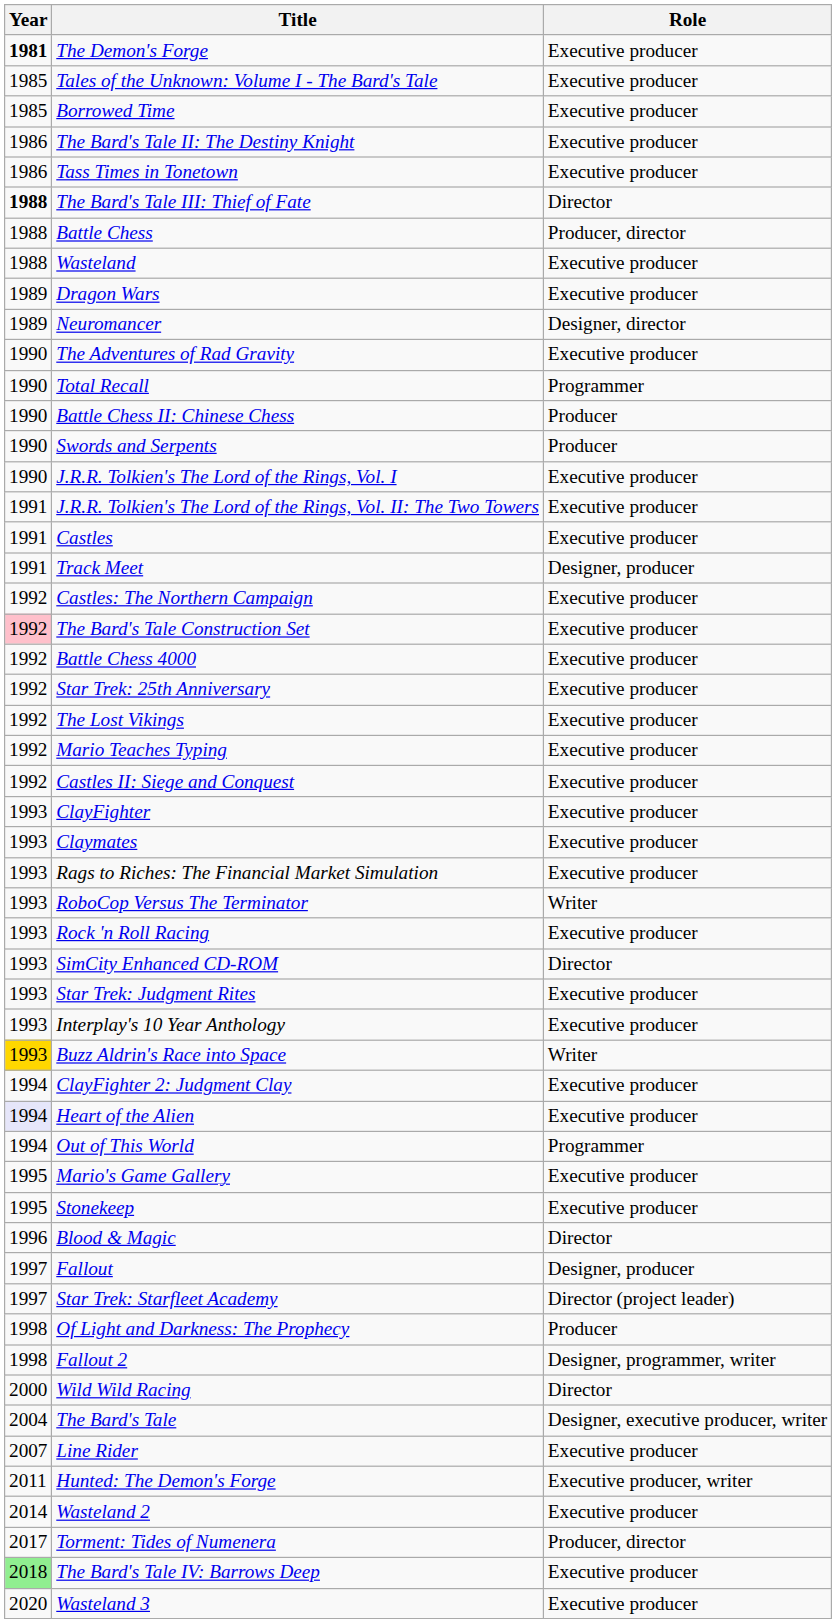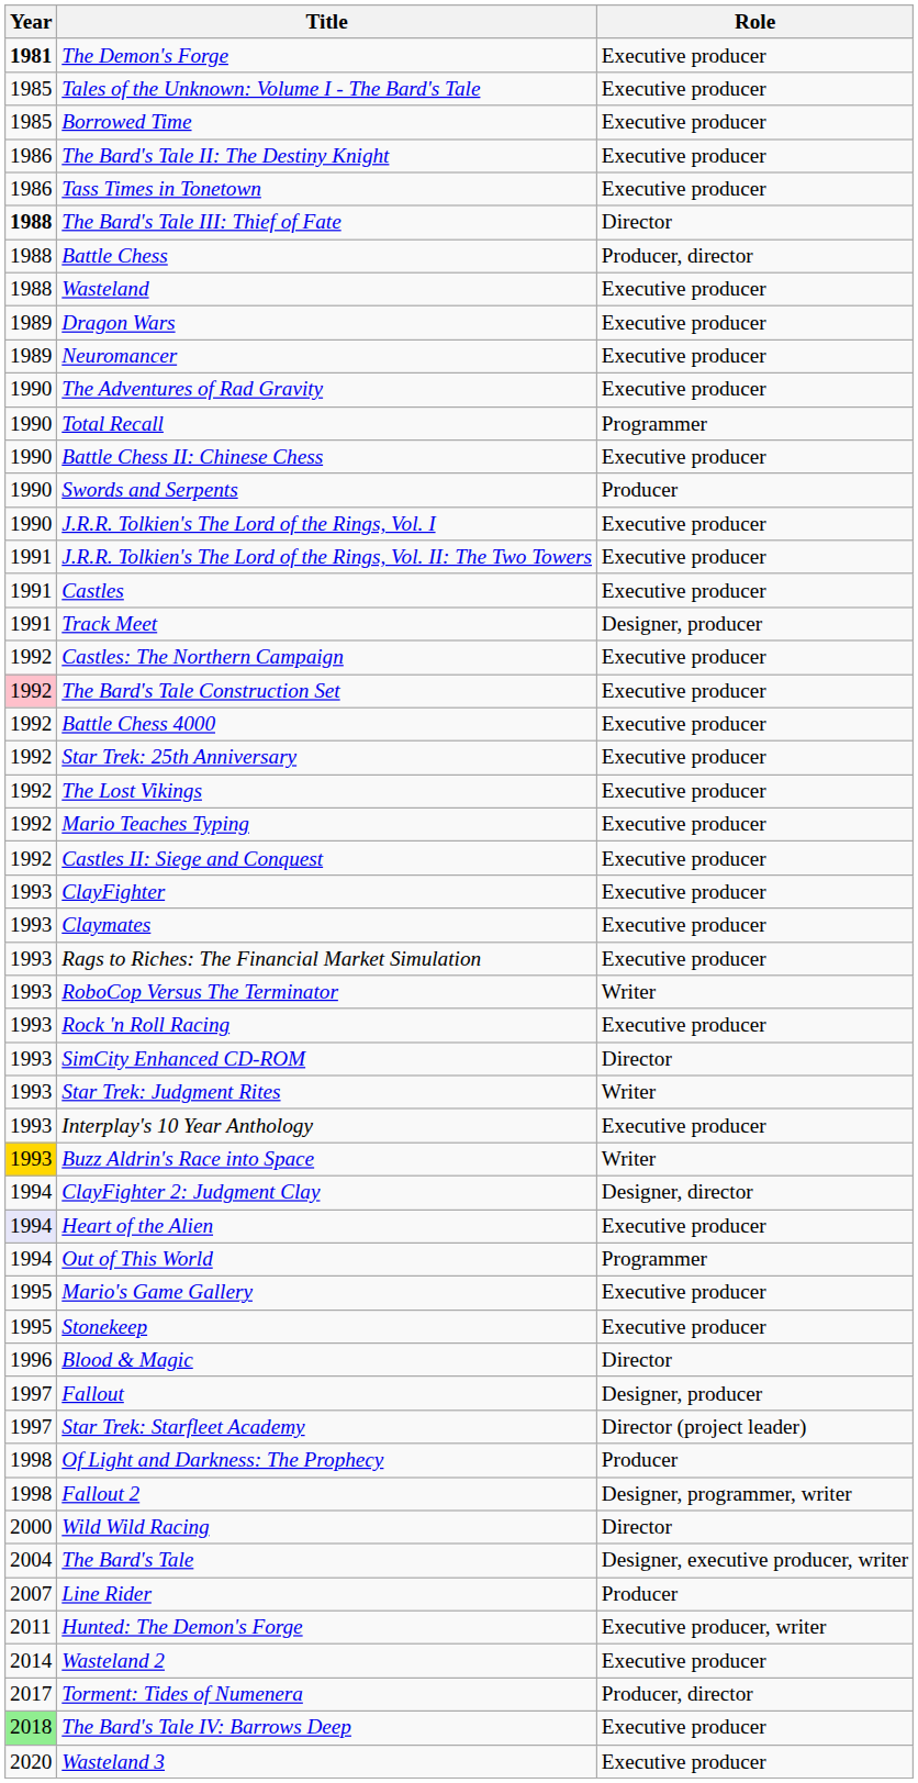 <table class="wikitable sortable">
 <tr>
 <th>Year</th>
 <th>Title</th>
 <th>Role</th>
 </tr>
 <tr>
 <td><strong>1981</strong></td>
 <td><em><a href='#'>The Demon's Forge</a></em></td>
 <td>Executive producer</td>
 </tr>
 <tr>
 <td>1985</td>
 <td><em><a href='#'>Tales of the Unknown: Volume I - The Bard's Tale</a></em></td>
 <td>Executive producer</td>
 </tr>
 <tr>
 <td>1985</td>
 <td><em><a href='#'>Borrowed Time</a></em></td>
 <td>Executive producer</td>
 </tr>
 <tr>
 <td>1986</td>
 <td><em><a href='#'>The Bard's Tale II: The Destiny Knight</a></em></td>
 <td>Executive producer</td>
 </tr>
 <tr>
 <td>1986</td>
 <td><em><a href='#'>Tass Times in Tonetown</a></em></td>
 <td>Executive producer</td>
 </tr>
 <tr>
 <td><strong>1988</strong></td>
 <td><em><a href='#'>The Bard's Tale III: Thief of Fate</a></em></td>
 <td>Director</td>
 </tr>
 <tr>
 <td>1988</td>
 <td><em><a href='#'>Battle Chess</a></em></td>
 <td>Producer, director</td>
 </tr>
 <tr>
 <td>1988</td>
 <td><em><a href='#'>Wasteland</a></em></td>
 <td>Executive producer</td>
 </tr>
 <tr>
 <td>1989</td>
 <td><em><a href='#'>Dragon Wars</a></em></td>
 <td>Executive producer</td>
 </tr>
 <tr>
 <td>1989</td>
 <td><em><a href='#'>Neuromancer</a></em></td>
-<td>Designer, director</td>
+<td>Executive producer</td>
 </tr>
 <tr>
 <td>1990</td>
 <td><em><a href='#'>The Adventures of Rad Gravity</a></em></td>
 <td>Executive producer</td>
 </tr>
 <tr>
 <td>1990</td>
 <td><em><a href='#'>Total Recall</a></em></td>
 <td>Programmer</td>
 </tr>
 <tr>
 <td>1990</td>
 <td><em><a href='#'>Battle Chess II: Chinese Chess</a></em></td>
-<td>Producer</td>
+<td>Executive producer</td>
 </tr>
 <tr>
 <td>1990</td>
 <td><em><a href='#'>Swords and Serpents</a></em></td>
 <td>Producer</td>
 </tr>
 <tr>
 <td>1990</td>
 <td><em><a href='#'>J.R.R. Tolkien's The Lord of the Rings, Vol. I</a></em></td>
 <td>Executive producer</td>
 </tr>
 <tr>
 <td>1991</td>
 <td><em><a href='#'>J.R.R. Tolkien's The Lord of the Rings, Vol. II: The Two Towers</a></em></td>
 <td>Executive producer</td>
 </tr>
 <tr>
 <td>1991</td>
 <td><em><a href='#'>Castles</a></em></td>
 <td>Executive producer</td>
 </tr>
 <tr>
 <td>1991</td>
 <td><em><a href='#'>Track Meet</a></em></td>
 <td>Designer, producer</td>
 </tr>
 <tr>
 <td>1992</td>
 <td><em><a href='#'>Castles: The Northern Campaign</a></em></td>
 <td>Executive producer</td>
 </tr>
 <tr>
 <td style="background: pink;">1992</td>
 <td><em><a href='#'>The Bard's Tale Construction Set</a></em></td>
 <td>Executive producer</td>
 </tr>
 <tr>
 <td>1992</td>
 <td><em><a href='#'>Battle Chess 4000</a></em></td>
 <td>Executive producer</td>
 </tr>
 <tr>
 <td>1992</td>
 <td><em><a href='#'>Star Trek: 25th Anniversary</a></em></td>
 <td>Executive producer</td>
 </tr>
 <tr>
 <td>1992</td>
 <td><em><a href='#'>The Lost Vikings</a></em></td>
 <td>Executive producer</td>
 </tr>
 <tr>
 <td>1992</td>
 <td><em><a href='#'>Mario Teaches Typing</a></em></td>
 <td>Executive producer</td>
 </tr>
 <tr>
 <td>1992</td>
 <td><em><a href='#'>Castles II: Siege and Conquest</a></em></td>
 <td>Executive producer</td>
 </tr>
 <tr>
 <td>1993</td>
 <td><em><a href='#'>ClayFighter</a></em></td>
 <td>Executive producer</td>
 </tr>
 <tr>
 <td>1993</td>
 <td><em><a href='#'>Claymates</a></em></td>
 <td>Executive producer</td>
 </tr>
 <tr>
 <td>1993</td>
 <td><em>Rags to Riches: The Financial Market Simulation</em></td>
 <td>Executive producer</td>
 </tr>
 <tr>
 <td>1993</td>
 <td><em><a href='#'>RoboCop Versus The Terminator</a></em></td>
 <td>Writer</td>
 </tr>
 <tr>
 <td>1993</td>
 <td><em><a href='#'>Rock 'n Roll Racing</a></em></td>
 <td>Executive producer</td>
 </tr>
 <tr>
 <td>1993</td>
 <td><em><a href='#'>SimCity Enhanced CD-ROM</a></em></td>
 <td>Director</td>
 </tr>
 <tr>
 <td>1993</td>
 <td><em><a href='#'>Star Trek: Judgment Rites</a></em></td>
-<td>Executive producer</td>
+<td>Writer</td>
 </tr>
 <tr>
 <td>1993</td>
 <td><em>Interplay's 10 Year Anthology</em></td>
 <td>Executive producer</td>
 </tr>
 <tr>
 <td style="background: gold;">1993</td>
 <td><em><a href='#'>Buzz Aldrin's Race into Space</a></em></td>
 <td>Writer</td>
 </tr>
 <tr>
 <td>1994</td>
 <td><em><a href='#'>ClayFighter 2: Judgment Clay</a></em></td>
-<td>Executive producer</td>
+<td>Designer, director</td>
 </tr>
 <tr>
 <td style="background: lavender;">1994</td>
 <td><em><a href='#'>Heart of the Alien</a></em></td>
 <td>Executive producer</td>
 </tr>
 <tr>
 <td>1994</td>
 <td><em><a href='#'>Out of This World</a></em></td>
 <td>Programmer</td>
 </tr>
 <tr>
 <td>1995</td>
 <td><em><a href='#'>Mario's Game Gallery</a></em></td>
 <td>Executive producer</td>
 </tr>
 <tr>
 <td>1995</td>
 <td><em><a href='#'>Stonekeep</a></em></td>
 <td>Executive producer</td>
 </tr>
 <tr>
 <td>1996</td>
 <td><em><a href='#'>Blood & Magic</a></em></td>
 <td>Director</td>
 </tr>
 <tr>
 <td>1997</td>
 <td><em><a href='#'>Fallout</a></em></td>
 <td>Designer, producer</td>
 </tr>
 <tr>
 <td>1997</td>
 <td><em><a href='#'>Star Trek: Starfleet Academy</a></em></td>
 <td>Director (project leader)</td>
 </tr>
 <tr>
 <td>1998</td>
 <td><em><a href='#'>Of Light and Darkness: The Prophecy</a></em></td>
 <td>Producer</td>
 </tr>
 <tr>
 <td>1998</td>
 <td><em><a href='#'>Fallout 2</a></em></td>
 <td>Designer, programmer, writer</td>
 </tr>
 <tr>
 <td>2000</td>
 <td><em><a href='#'>Wild Wild Racing</a></em></td>
 <td>Director</td>
 </tr>
 <tr>
 <td>2004</td>
 <td><em><a href='#'>The Bard's Tale</a></em></td>
 <td>Designer, executive producer, writer</td>
 </tr>
 <tr>
 <td>2007</td>
 <td><em><a href='#'>Line Rider</a></em></td>
-<td>Executive producer</td>
+<td>Producer</td>
 </tr>
 <tr>
 <td>2011</td>
 <td><em><a href='#'>Hunted: The Demon's Forge</a></em></td>
 <td>Executive producer, writer</td>
 </tr>
 <tr>
 <td>2014</td>
 <td><em><a href='#'>Wasteland 2</a></em></td>
 <td>Executive producer</td>
 </tr>
 <tr>
 <td>2017</td>
 <td><em><a href='#'>Torment: Tides of Numenera</a></em></td>
 <td>Producer, director</td>
 </tr>
 <tr>
 <td style="background: lightgreen;">2018</td>
 <td><em><a href='#'>The Bard's Tale IV: Barrows Deep</a></em></td>
 <td>Executive producer</td>
 </tr>
 <tr>
 <td>2020</td>
 <td><em><a href='#'>Wasteland 3</a></em></td>
 <td>Executive producer</td>
 </tr>
 </table>
